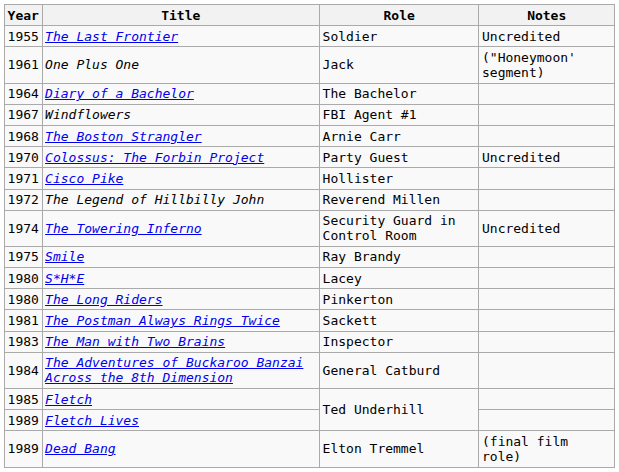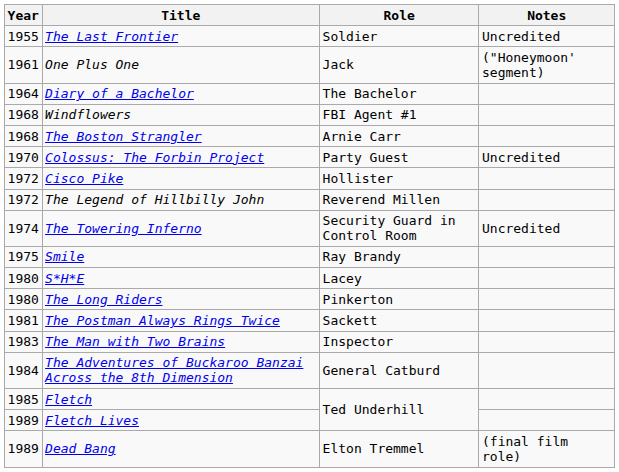 <table class="wikitable">
 <tr>
 <th>Year</th>
 <th>Title</th>
 <th>Role</th>
 <th>Notes</th>
 </tr>
 <tr>
 <td>1955</td>
 <td><em><a href='#'>The Last Frontier</a></em></td>
 <td>Soldier</td>
 <td>Uncredited</td>
 </tr>
 <tr>
 <td>1961</td>
 <td><em>One Plus One</em></td>
 <td>Jack</td>
 <td>("Honeymoon' segment)</td>
 </tr>
 <tr>
 <td>1964</td>
 <td><em><a href='#'>Diary of a Bachelor</a></em></td>
 <td>The Bachelor</td>
 <td></td>
 </tr>
 <tr>
-<td>1967</td>
+<td>1968</td>
 <td><em>Windflowers</em></td>
 <td>FBI Agent #1</td>
 <td></td>
 </tr>
 <tr>
 <td>1968</td>
 <td><em><a href='#'>The Boston Strangler</a></em></td>
 <td>Arnie Carr</td>
 <td></td>
 </tr>
 <tr>
 <td>1970</td>
 <td><em><a href='#'>Colossus: The Forbin Project</a></em></td>
 <td>Party Guest</td>
 <td>Uncredited</td>
 </tr>
 <tr>
-<td>1971</td>
+<td>1972</td>
 <td><em><a href='#'>Cisco Pike</a></em></td>
 <td>Hollister</td>
 <td></td>
 </tr>
 <tr>
 <td>1972</td>
 <td><em>The Legend of Hillbilly John</em></td>
 <td>Reverend Millen</td>
 <td></td>
 </tr>
 <tr>
 <td>1974</td>
 <td><em><a href='#'>The Towering Inferno</a></em></td>
 <td>Security Guard in Control Room</td>
 <td>Uncredited</td>
 </tr>
 <tr>
 <td>1975</td>
 <td><em><a href='#'>Smile</a></em></td>
 <td>Ray Brandy</td>
 <td></td>
 </tr>
 <tr>
 <td>1980</td>
 <td><em><a href='#'>S*H*E</a></em></td>
 <td>Lacey</td>
 <td></td>
 </tr>
 <tr>
 <td>1980</td>
 <td><em><a href='#'>The Long Riders</a></em></td>
 <td>Pinkerton</td>
 <td></td>
 </tr>
 <tr>
 <td>1981</td>
 <td><em><a href='#'>The Postman Always Rings Twice</a></em></td>
 <td>Sackett</td>
 <td></td>
 </tr>
 <tr>
 <td>1983</td>
 <td><em><a href='#'>The Man with Two Brains</a></em></td>
 <td>Inspector</td>
 <td></td>
 </tr>
 <tr>
 <td>1984</td>
 <td><em><a href='#'>The Adventures of Buckaroo Banzai Across the 8th Dimension</a></em></td>
 <td>General Catburd</td>
 <td></td>
 </tr>
 <tr>
 <td>1985</td>
 <td><em><a href='#'>Fletch</a></em></td>
 <td rowspan="2">Ted Underhill</td>
 <td></td>
 </tr>
 <tr>
 <td>1989</td>
 <td><em><a href='#'>Fletch Lives</a></em></td>
 <td></td>
 </tr>
 <tr>
 <td>1989</td>
 <td><em><a href='#'>Dead Bang</a></em></td>
 <td>Elton Tremmel</td>
 <td>(final film role)</td>
 </tr>
 </table>
